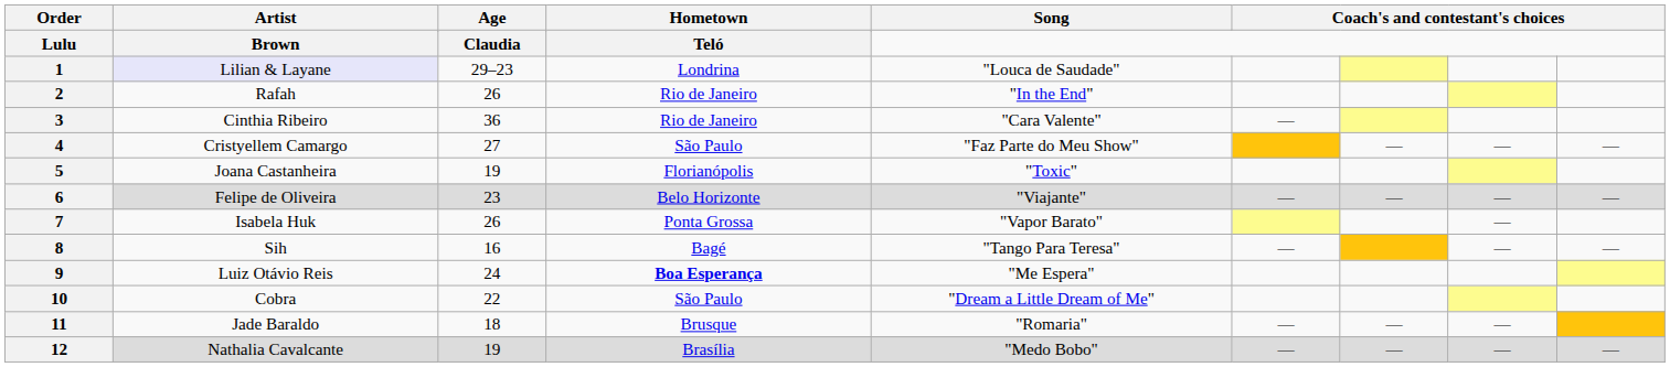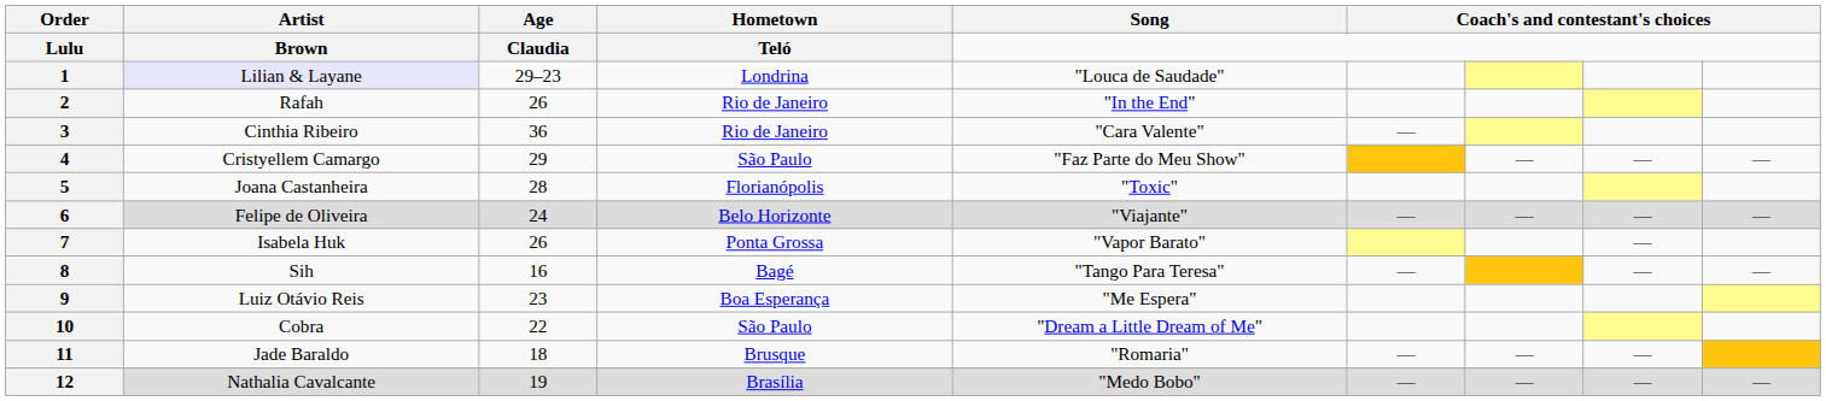 <table class="wikitable" style="text-align:center; line-height:17px; width:100%;">
 <tr>
 <th scope="col" rowspan="2" style="width:04%;">Order</th>
 <th scope="col" rowspan="2" style="width:18%;">Artist</th>
 <th scope="col" rowspan="2" style="width:05%;">Age</th>
 <th scope="col" rowspan="2" style="width:18%;">Hometown</th>
 <th scope="col" rowspan="2" style="width:20%;">Song</th>
 <th scope="col" colspan="4" style="width:24%;">Coach's and contestant's choices</th>
 </tr>
 <tr>
 </tr>
 <tr>
 <th style="width:06%;">Lulu</th>
 <th style="width:06%;">Brown</th>
 <th style="width:06%;">Claudia</th>
 <th style="width:06%;">Teló</th>
 </tr>
 <tr>
 <th>1</th>
 <td style="background: lavender;">Lilian & Layane</td>
 <td>29–23</td>
 <td><a href='#'>Londrina</a></td>
 <td>"Louca de Saudade"</td>
 <td><strong></strong></td>
 <td bgcolor="FDFC8F"><strong></strong></td>
 <td><strong></strong></td>
 <td><strong></strong></td>
 </tr>
 <tr>
 <th>2</th>
 <td>Rafah</td>
 <td>26</td>
 <td><a href='#'>Rio de Janeiro</a></td>
 <td>"<a href='#'>In the End</a>"</td>
 <td><strong></strong></td>
 <td><strong></strong></td>
 <td bgcolor="FDFC8F"><strong></strong></td>
 <td><strong></strong></td>
 </tr>
 <tr>
 <th>3</th>
 <td>Cinthia Ribeiro</td>
 <td>36</td>
 <td><a href='#'>Rio de Janeiro</a></td>
 <td>"Cara Valente"</td>
 <td>—</td>
 <td bgcolor="FDFC8F"><strong></strong></td>
 <td><strong></strong></td>
 <td><strong></strong></td>
 </tr>
 <tr>
 <th>4</th>
 <td>Cristyellem Camargo</td>
-<td>27</td>
+<td>29</td>
 <td><a href='#'>São Paulo</a></td>
 <td>"Faz Parte do Meu Show"</td>
 <td bgcolor="FFC40C"><strong></strong></td>
 <td>—</td>
 <td>—</td>
 <td>—</td>
 </tr>
 <tr>
 <th>5</th>
 <td>Joana Castanheira</td>
-<td>19</td>
+<td>28</td>
 <td><a href='#'>Florianópolis</a></td>
 <td>"<a href='#'>Toxic</a>"</td>
 <td><strong></strong></td>
 <td><strong></strong></td>
 <td bgcolor="FDFC8F"><strong></strong></td>
 <td><strong></strong></td>
 </tr>
 <tr bgcolor="DCDCDC">
 <th>6</th>
 <td>Felipe de Oliveira</td>
-<td>23</td>
+<td>24</td>
 <td><a href='#'>Belo Horizonte</a></td>
 <td>"Viajante"</td>
 <td>—</td>
 <td>—</td>
 <td>—</td>
 <td>—</td>
 </tr>
 <tr>
 <th>7</th>
 <td>Isabela Huk</td>
 <td>26</td>
 <td><a href='#'>Ponta Grossa</a></td>
 <td>"Vapor Barato"</td>
 <td bgcolor="FDFC8F"><strong></strong></td>
 <td><strong></strong></td>
 <td>—</td>
 <td><strong></strong></td>
 </tr>
 <tr>
 <th>8</th>
 <td>Sih</td>
 <td>16</td>
 <td><a href='#'>Bagé</a></td>
 <td>"Tango Para Teresa"</td>
 <td>—</td>
 <td bgcolor="FFC40C"><strong></strong></td>
 <td>—</td>
 <td>—</td>
 </tr>
 <tr>
 <th>9</th>
 <td>Luiz Otávio Reis</td>
-<td>24</td>
-<td><strong><a href='#'>Boa Esperança</a></strong></td>
+<td>23</td>
+<td><a href='#'>Boa Esperança</a></td>
 <td>"Me Espera"</td>
 <td><strong></strong></td>
 <td><strong></strong></td>
 <td><strong></strong></td>
 <td bgcolor="FDFC8F"><strong></strong></td>
 </tr>
 <tr>
 <th>10</th>
 <td>Cobra </td>
 <td>22</td>
 <td><a href='#'>São Paulo</a></td>
 <td>"<a href='#'>Dream a Little Dream of Me</a>"</td>
 <td><strong></strong></td>
 <td><strong></strong></td>
 <td bgcolor="FDFC8F"><strong></strong></td>
 <td><strong></strong></td>
 </tr>
 <tr>
 <th>11</th>
 <td>Jade Baraldo</td>
 <td>18</td>
 <td><a href='#'>Brusque</a></td>
 <td>"Romaria"</td>
 <td>—</td>
 <td>—</td>
 <td>—</td>
 <td bgcolor="FFC40C"><strong></strong></td>
 </tr>
 <tr bgcolor="DCDCDC">
 <th>12</th>
 <td>Nathalia Cavalcante</td>
 <td>19</td>
 <td><a href='#'>Brasília</a></td>
 <td>"Medo Bobo"</td>
 <td>—</td>
 <td>—</td>
 <td>—</td>
 <td>—</td>
 </tr>
 </table>
